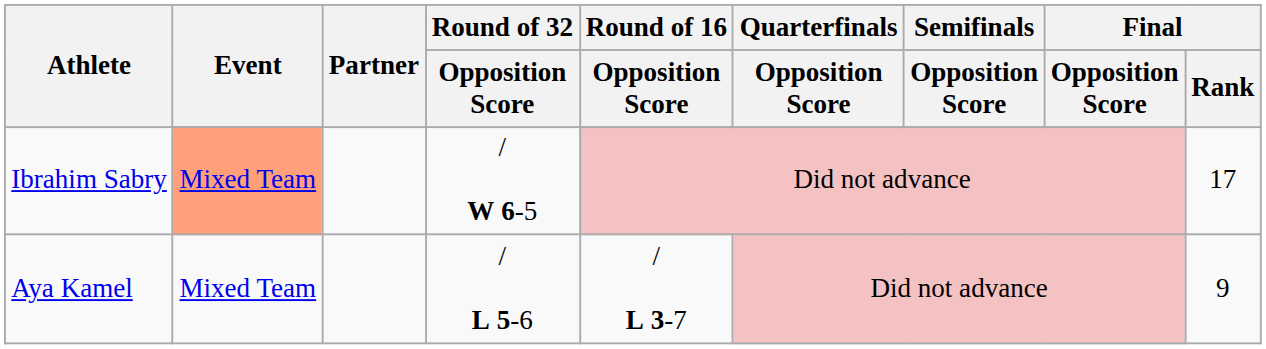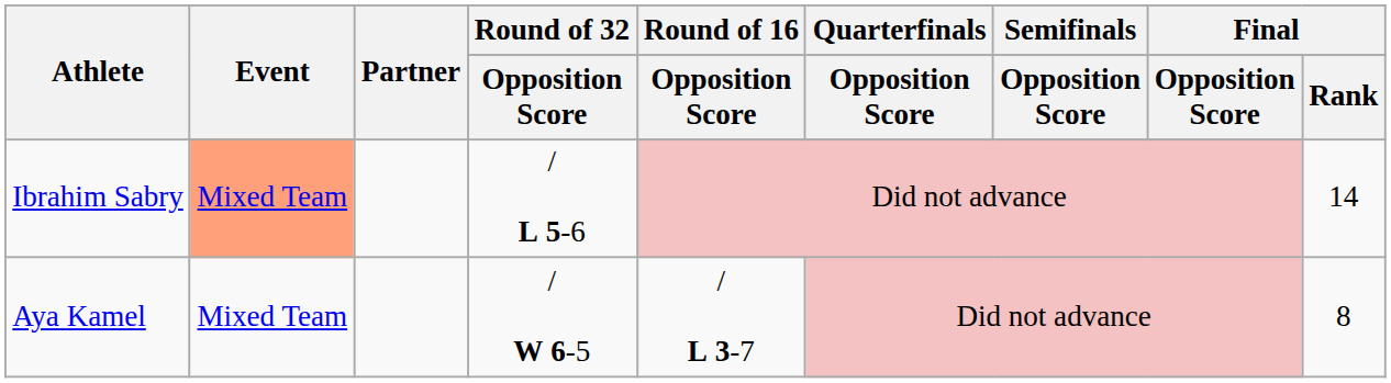 <table class="wikitable" border="1" style="font-size:90%">
 <tr>
 <th rowspan=2>Athlete</th>
 <th rowspan=2>Event</th>
 <th rowspan=2>Partner</th>
 <th>Round of 32</th>
 <th>Round of 16</th>
 <th>Quarterfinals</th>
 <th>Semifinals</th>
 <th colspan=2>Final</th>
 </tr>
 <tr>
 <th>Opposition<br>Score</th>
 <th>Opposition<br>Score</th>
 <th>Opposition<br>Score</th>
 <th>Opposition<br>Score</th>
 <th>Opposition<br>Score</th>
 <th>Rank</th>
 </tr>
 <tr>
 <td><a href='#'>Ibrahim Sabry</a></td>
 <td style="background: lightsalmon;"><a href='#'>Mixed Team</a></td>
 <td></td>
-<td align=center>/ <br>  <br> <strong>W</strong> <strong>6</strong>-5</td>
+<td align=center>/ <br>  <br> <strong>L</strong> <strong>5</strong>-6</td>
 <td bgcolor="f4c2c2" colspan=4 align=center>Did not advance</td>
-<td align=center>17</td>
+<td align=center>14</td>
 </tr>
 <tr>
 <td><a href='#'>Aya Kamel</a></td>
 <td><a href='#'>Mixed Team</a></td>
 <td></td>
-<td align=center>/ <br>  <br> <strong>L</strong> <strong>5</strong>-6</td>
+<td align=center>/ <br>  <br> <strong>W</strong> <strong>6</strong>-5</td>
 <td align=center>/ <br>  <br> <strong>L</strong> <strong>3</strong>-7</td>
 <td bgcolor="f4c2c2" colspan=3 align=center>Did not advance</td>
-<td align=center>9</td>
+<td align=center>8</td>
 </tr>
 </table>
